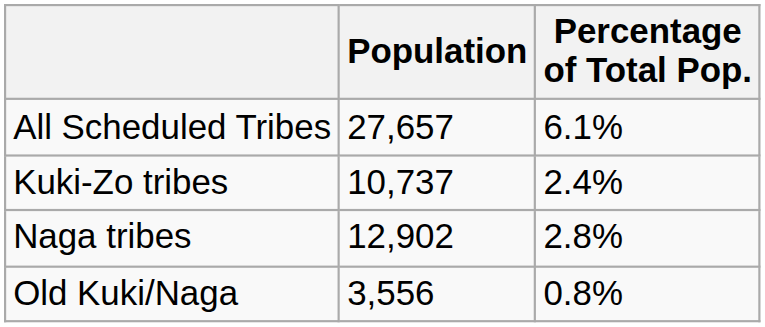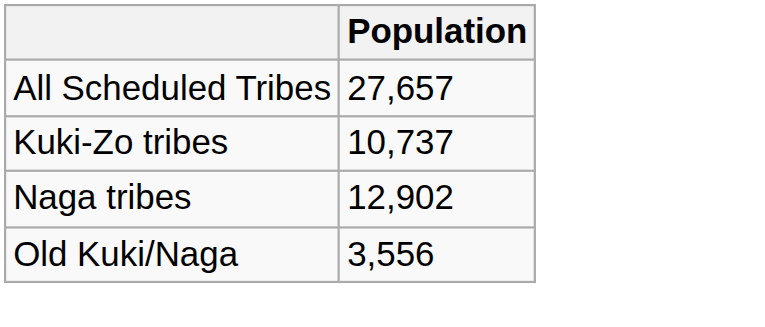 <table class="wikitable">
 <tr>
 <th></th>
 <th>Population</th>
-<th>Percentage<br>of Total Pop.</th>
 </tr>
 <tr>
 <td>All Scheduled Tribes</td>
 <td>27,657</td>
-<td>6.1%</td>
 </tr>
 <tr>
 <td>Kuki-Zo tribes</td>
 <td>10,737</td>
-<td>2.4%</td>
 </tr>
 <tr>
 <td>Naga tribes</td>
 <td>12,902</td>
-<td>2.8%</td>
 </tr>
 <tr>
 <td>Old Kuki/Naga</td>
 <td>3,556</td>
-<td>0.8%</td>
 </tr>
 </table>
